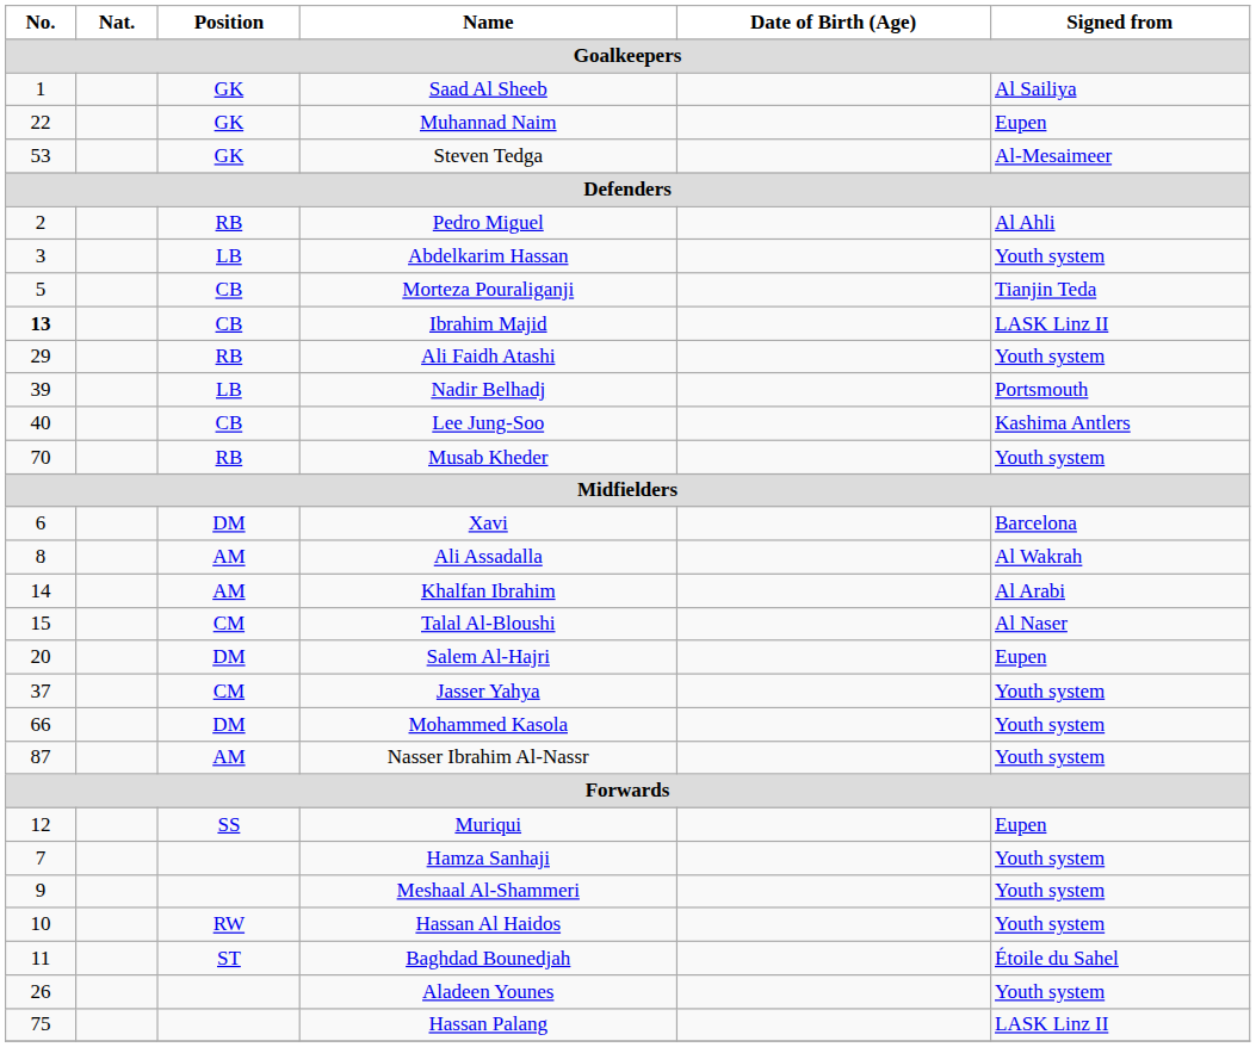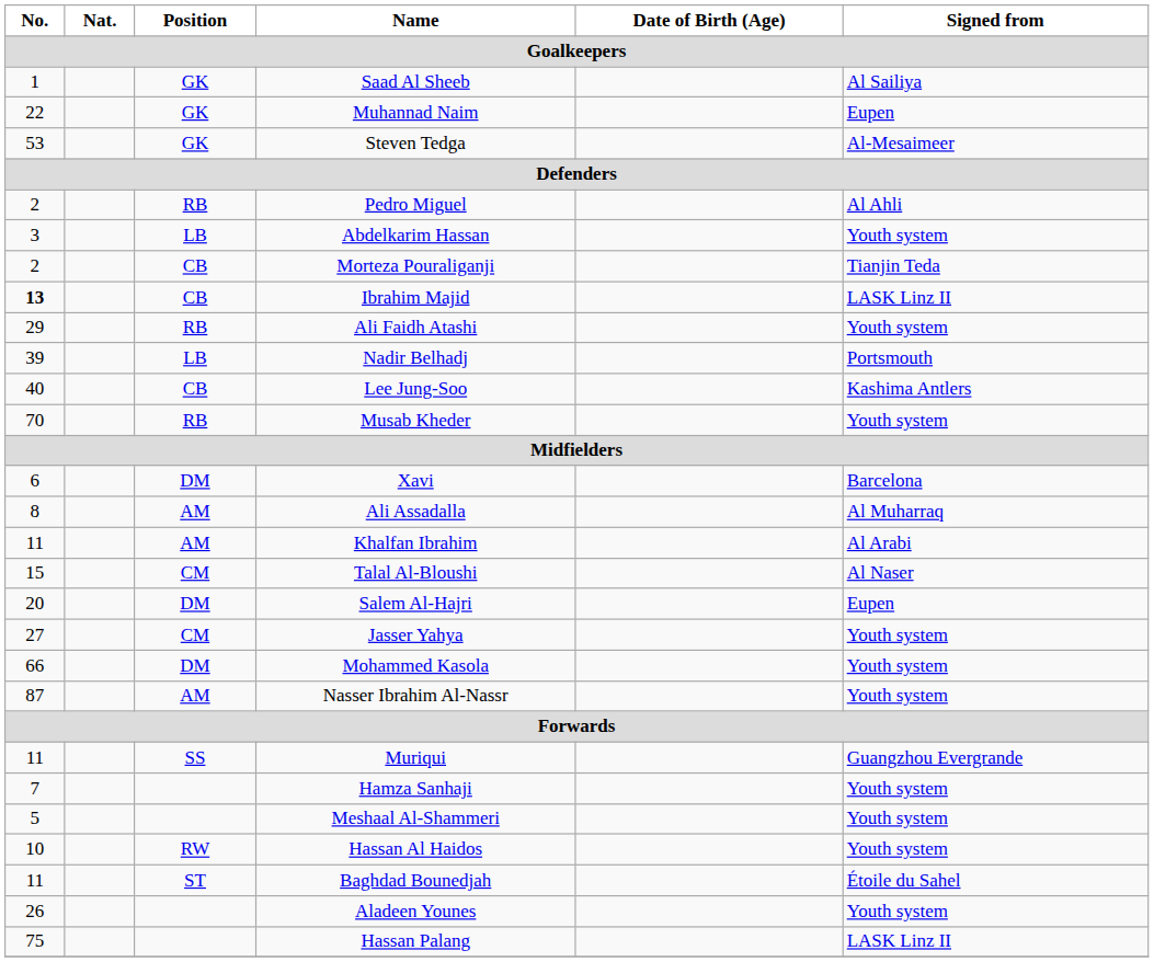 <table class="wikitable" style="text-align:center; font-size:90%; width:70%">
 <tr>
 <th style="background:white; color:black; text-align:center;">No.</th>
 <th style="background:white; color:black; text-align:center;">Nat.</th>
 <th style="background:white; color:black; text-align:center;">Position</th>
 <th style="background:white; color:black; text-align:center;">Name</th>
 <th style="background:white; color:black; text-align:center;">Date of Birth (Age)</th>
 <th style="background:white; color:black; text-align:center;">Signed from</th>
 </tr>
 <tr>
 <th colspan=10 style="background:#DCDCDC; text-align:center;">Goalkeepers</th>
 </tr>
 <tr>
 <td>1</td>
 <td></td>
 <td><a href='#'>GK</a></td>
 <td><a href='#'>Saad Al Sheeb</a></td>
 <td></td>
 <td style="text-align:left"> <a href='#'>Al Sailiya</a></td>
 </tr>
 <tr>
 <td>22</td>
 <td></td>
 <td><a href='#'>GK</a></td>
 <td><a href='#'>Muhannad Naim</a></td>
 <td></td>
 <td style="text-align:left"> <a href='#'>Eupen</a></td>
 </tr>
 <tr>
 <td>53</td>
 <td></td>
 <td><a href='#'>GK</a></td>
 <td>Steven Tedga</td>
 <td></td>
 <td style="text-align:left"> <a href='#'>Al-Mesaimeer</a></td>
 </tr>
 <tr>
 <th colspan=10 style="background:#DCDCDC; text-align:center;">Defenders</th>
 </tr>
 <tr>
 <td>2</td>
 <td></td>
 <td><a href='#'>RB</a></td>
 <td><a href='#'>Pedro Miguel</a></td>
 <td></td>
 <td style="text-align:left"> <a href='#'>Al Ahli</a></td>
 </tr>
 <tr>
 <td>3</td>
 <td></td>
 <td><a href='#'>LB</a></td>
 <td><a href='#'>Abdelkarim Hassan</a></td>
 <td></td>
 <td style="text-align:left"> <a href='#'>Youth system</a></td>
 </tr>
 <tr>
-<td>5</td>
+<td>2</td>
 <td></td>
 <td><a href='#'>CB</a></td>
 <td><a href='#'>Morteza Pouraliganji</a></td>
 <td></td>
 <td style="text-align:left"> <a href='#'>Tianjin Teda</a></td>
 </tr>
 <tr>
 <td><strong>13</strong></td>
 <td></td>
 <td><a href='#'>CB</a></td>
 <td><a href='#'>Ibrahim Majid</a></td>
 <td></td>
 <td style="text-align:left"> <a href='#'>LASK Linz II</a></td>
 </tr>
 <tr>
 <td>29</td>
 <td></td>
 <td><a href='#'>RB</a></td>
 <td><a href='#'>Ali Faidh Atashi</a></td>
 <td></td>
 <td style="text-align:left"> <a href='#'>Youth system</a></td>
 </tr>
 <tr>
 <td>39</td>
 <td></td>
 <td><a href='#'>LB</a></td>
 <td><a href='#'>Nadir Belhadj</a></td>
 <td></td>
 <td style="text-align:left"> <a href='#'>Portsmouth</a></td>
 </tr>
 <tr>
 <td>40</td>
 <td></td>
 <td><a href='#'>CB</a></td>
 <td><a href='#'>Lee Jung-Soo</a></td>
 <td></td>
 <td style="text-align:left"> <a href='#'>Kashima Antlers</a></td>
 </tr>
 <tr>
 <td>70</td>
 <td></td>
 <td><a href='#'>RB</a></td>
 <td><a href='#'>Musab Kheder</a></td>
 <td></td>
 <td style="text-align:left"> <a href='#'>Youth system</a></td>
 </tr>
 <tr>
 <th colspan=10 style="background:#DCDCDC; text-align:center;">Midfielders</th>
 </tr>
 <tr>
 <td>6</td>
 <td></td>
 <td><a href='#'>DM</a></td>
 <td><a href='#'>Xavi</a></td>
 <td></td>
 <td style="text-align:left"> <a href='#'>Barcelona</a></td>
 </tr>
 <tr>
 <td>8</td>
 <td></td>
 <td><a href='#'>AM</a></td>
 <td><a href='#'>Ali Assadalla</a></td>
 <td></td>
-<td style="text-align:left"> <a href='#'>Al Wakrah</a></td>
+<td style="text-align:left"> <a href='#'>Al Muharraq</a></td>
 </tr>
 <tr>
-<td>14</td>
+<td>11</td>
 <td></td>
 <td><a href='#'>AM</a></td>
 <td><a href='#'>Khalfan Ibrahim</a></td>
 <td></td>
 <td style="text-align:left"> <a href='#'>Al Arabi</a></td>
 </tr>
 <tr>
 <td>15</td>
 <td></td>
 <td><a href='#'>CM</a></td>
 <td><a href='#'>Talal Al-Bloushi</a></td>
 <td></td>
 <td style="text-align:left"> <a href='#'>Al Naser</a></td>
 </tr>
 <tr>
 <td>20</td>
 <td></td>
 <td><a href='#'>DM</a></td>
 <td><a href='#'>Salem Al-Hajri</a></td>
 <td></td>
 <td style="text-align:left"> <a href='#'>Eupen</a></td>
 </tr>
 <tr>
-<td>37</td>
+<td>27</td>
 <td></td>
 <td><a href='#'>CM</a></td>
 <td><a href='#'>Jasser Yahya</a></td>
 <td></td>
 <td style="text-align:left"> <a href='#'>Youth system</a></td>
 </tr>
 <tr>
 <td>66</td>
 <td></td>
 <td><a href='#'>DM</a></td>
 <td><a href='#'>Mohammed Kasola</a></td>
 <td></td>
 <td style="text-align:left"> <a href='#'>Youth system</a></td>
 </tr>
 <tr>
 <td>87</td>
 <td></td>
 <td><a href='#'>AM</a></td>
 <td>Nasser Ibrahim Al-Nassr</td>
 <td></td>
 <td style="text-align:left"> <a href='#'>Youth system</a></td>
 </tr>
 <tr>
 <th colspan=10 style="background:#DCDCDC; text-align:center;">Forwards</th>
 </tr>
 <tr>
-<td>12</td>
+<td>11</td>
 <td></td>
 <td><a href='#'>SS</a></td>
 <td><a href='#'>Muriqui</a></td>
 <td></td>
-<td style="text-align:left"> <a href='#'>Eupen</a></td>
+<td style="text-align:left"> <a href='#'>Guangzhou Evergrande</a></td>
 </tr>
 <tr>
 <td>7</td>
 <td></td>
 <td></td>
 <td><a href='#'>Hamza Sanhaji</a></td>
 <td></td>
 <td style="text-align:left"> <a href='#'>Youth system</a></td>
 </tr>
 <tr>
-<td>9</td>
+<td>5</td>
 <td></td>
 <td></td>
 <td><a href='#'>Meshaal Al-Shammeri</a></td>
 <td></td>
 <td style="text-align:left"> <a href='#'>Youth system</a></td>
 </tr>
 <tr>
 <td>10</td>
 <td></td>
 <td><a href='#'>RW</a></td>
 <td><a href='#'>Hassan Al Haidos</a></td>
 <td></td>
 <td style="text-align:left"> <a href='#'>Youth system</a></td>
 </tr>
 <tr>
 <td>11</td>
 <td></td>
 <td><a href='#'>ST</a></td>
 <td><a href='#'>Baghdad Bounedjah</a></td>
 <td></td>
 <td style="text-align:left"> <a href='#'>Étoile du Sahel</a></td>
 </tr>
 <tr>
 <td>26</td>
 <td></td>
 <td></td>
 <td><a href='#'>Aladeen Younes</a></td>
 <td></td>
 <td style="text-align:left"> <a href='#'>Youth system</a></td>
 </tr>
 <tr>
 <td>75</td>
 <td></td>
 <td></td>
 <td><a href='#'>Hassan Palang</a></td>
 <td></td>
 <td style="text-align:left"> <a href='#'>LASK Linz II</a></td>
 </tr>
 <tr>
 </tr>
 </table>
